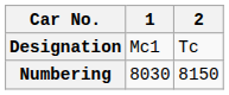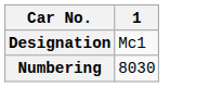 <table class="wikitable">
 <tr>
 <th>Car No.</th>
 <th>1</th>
-<th>2</th>
 </tr>
 <tr>
 <th>Designation</th>
 <td>Mc1</td>
-<td>Tc</td>
 </tr>
 <tr>
 <th>Numbering</th>
 <td>8030</td>
-<td>8150</td>
 </tr>
 </table>
